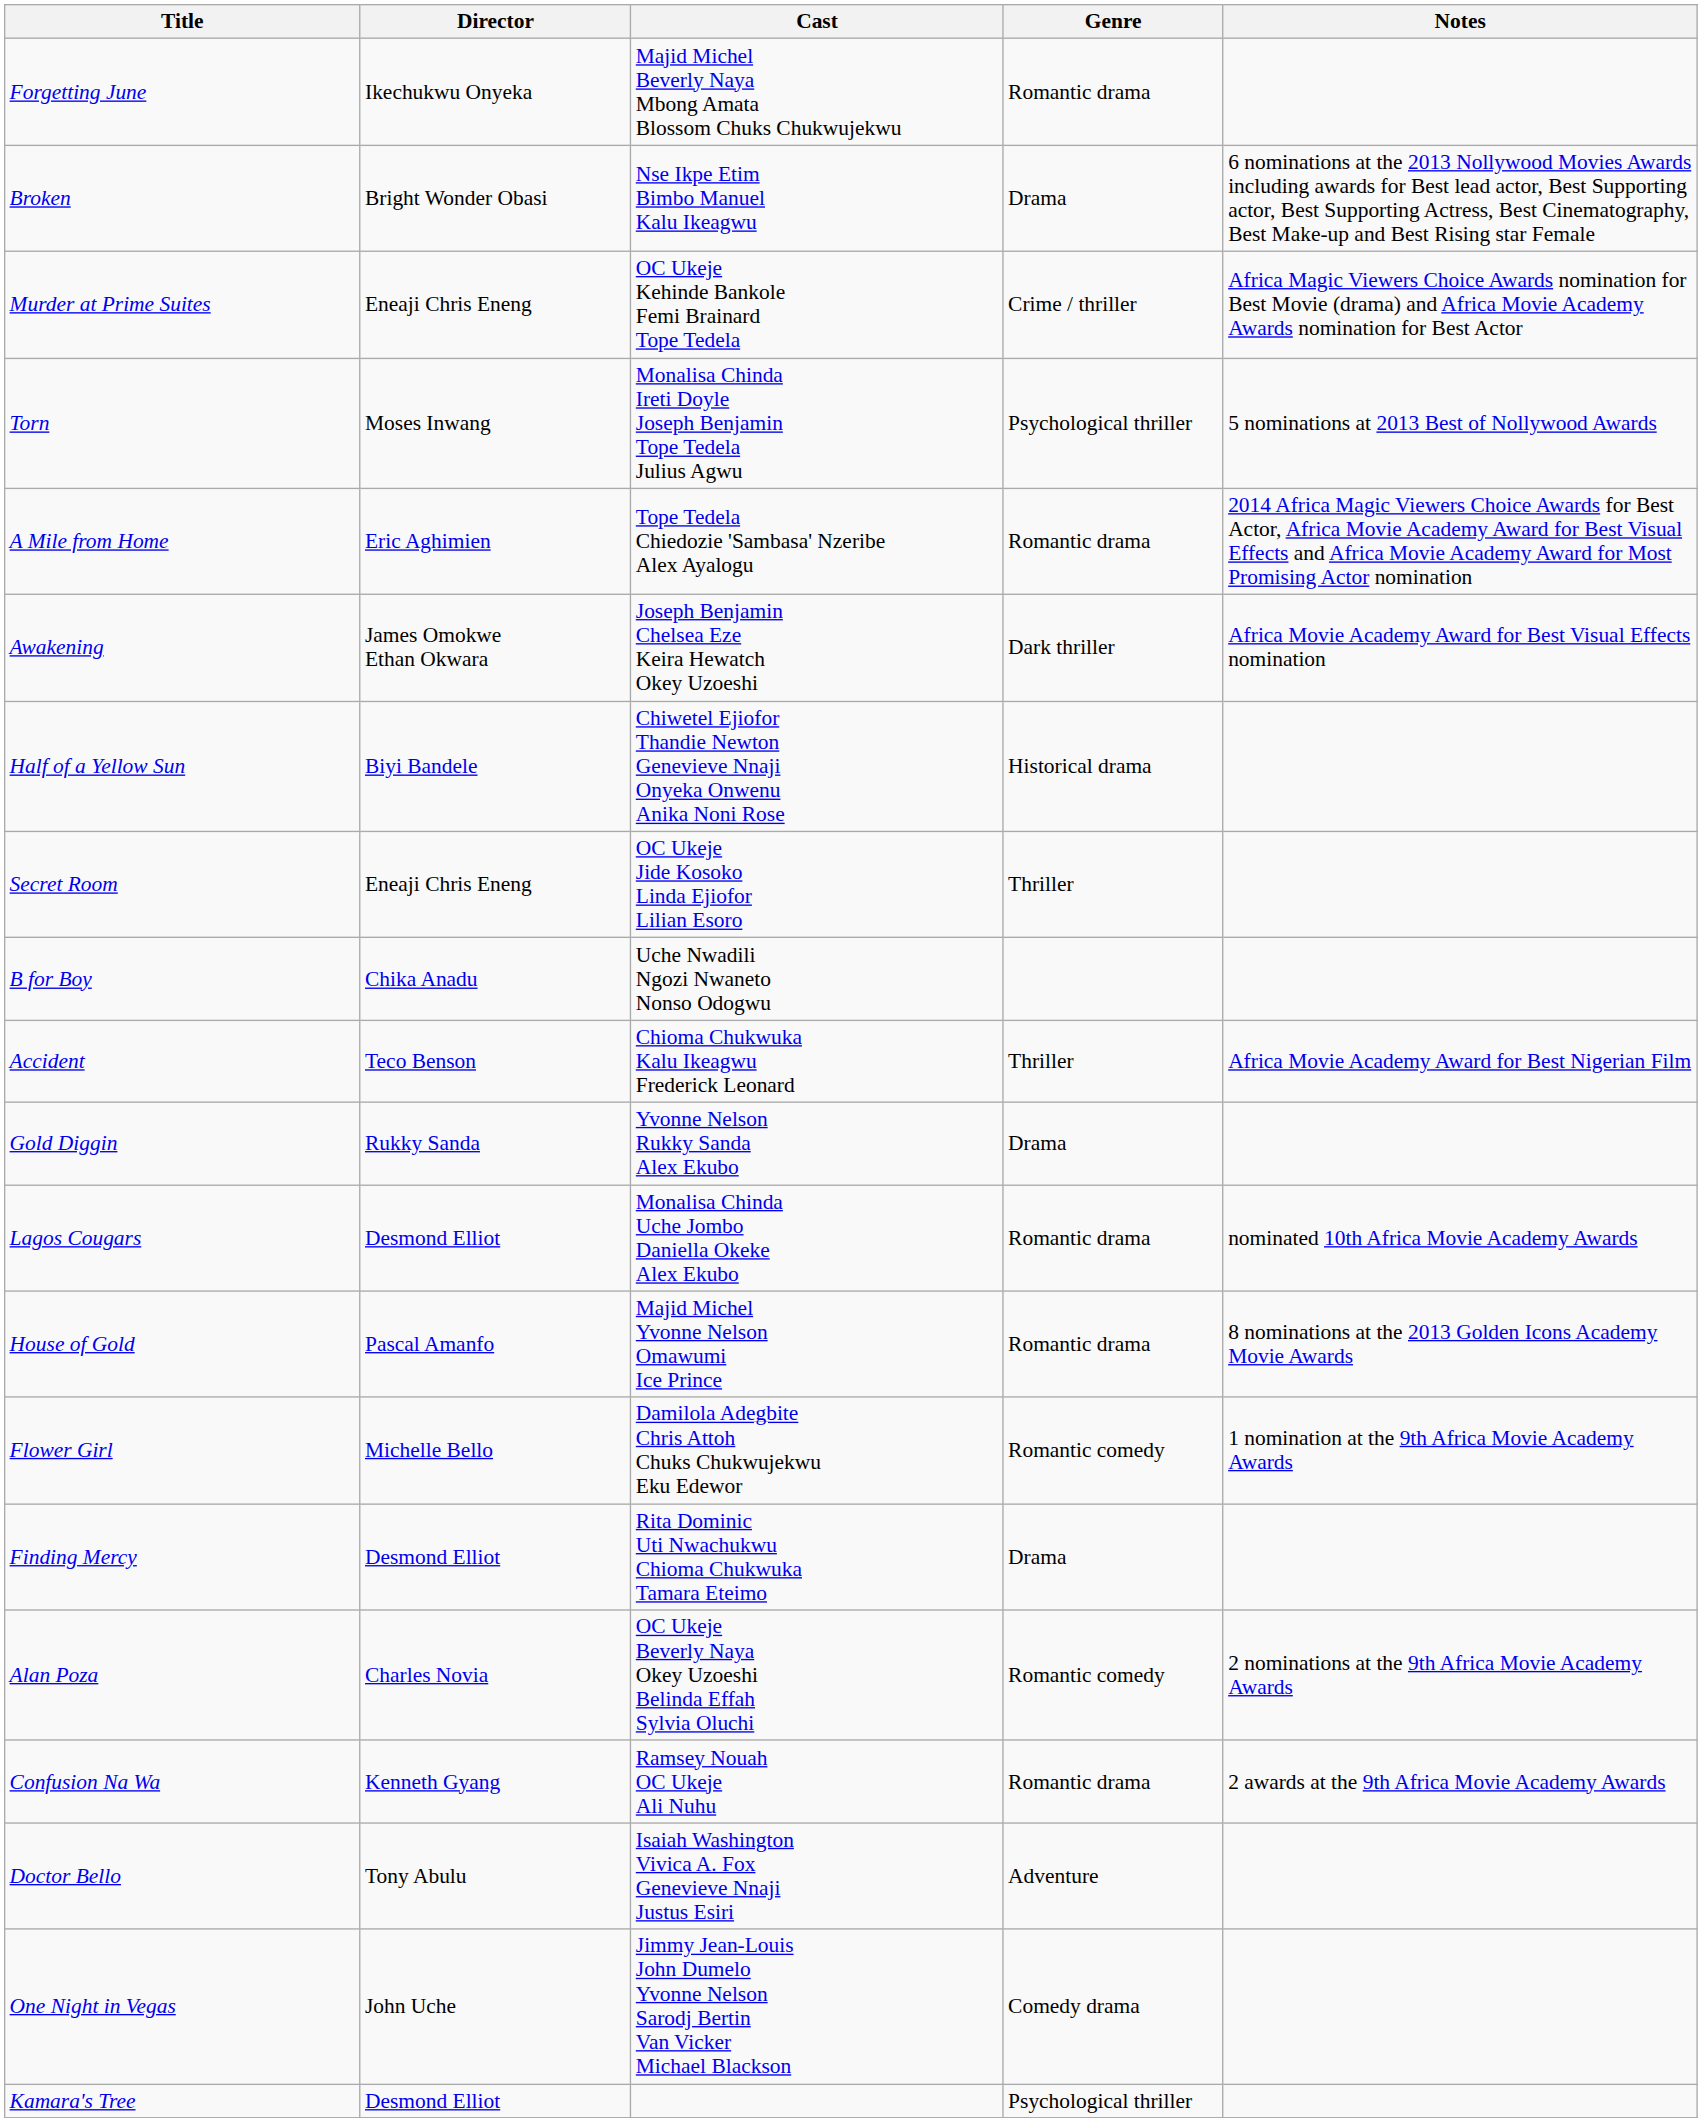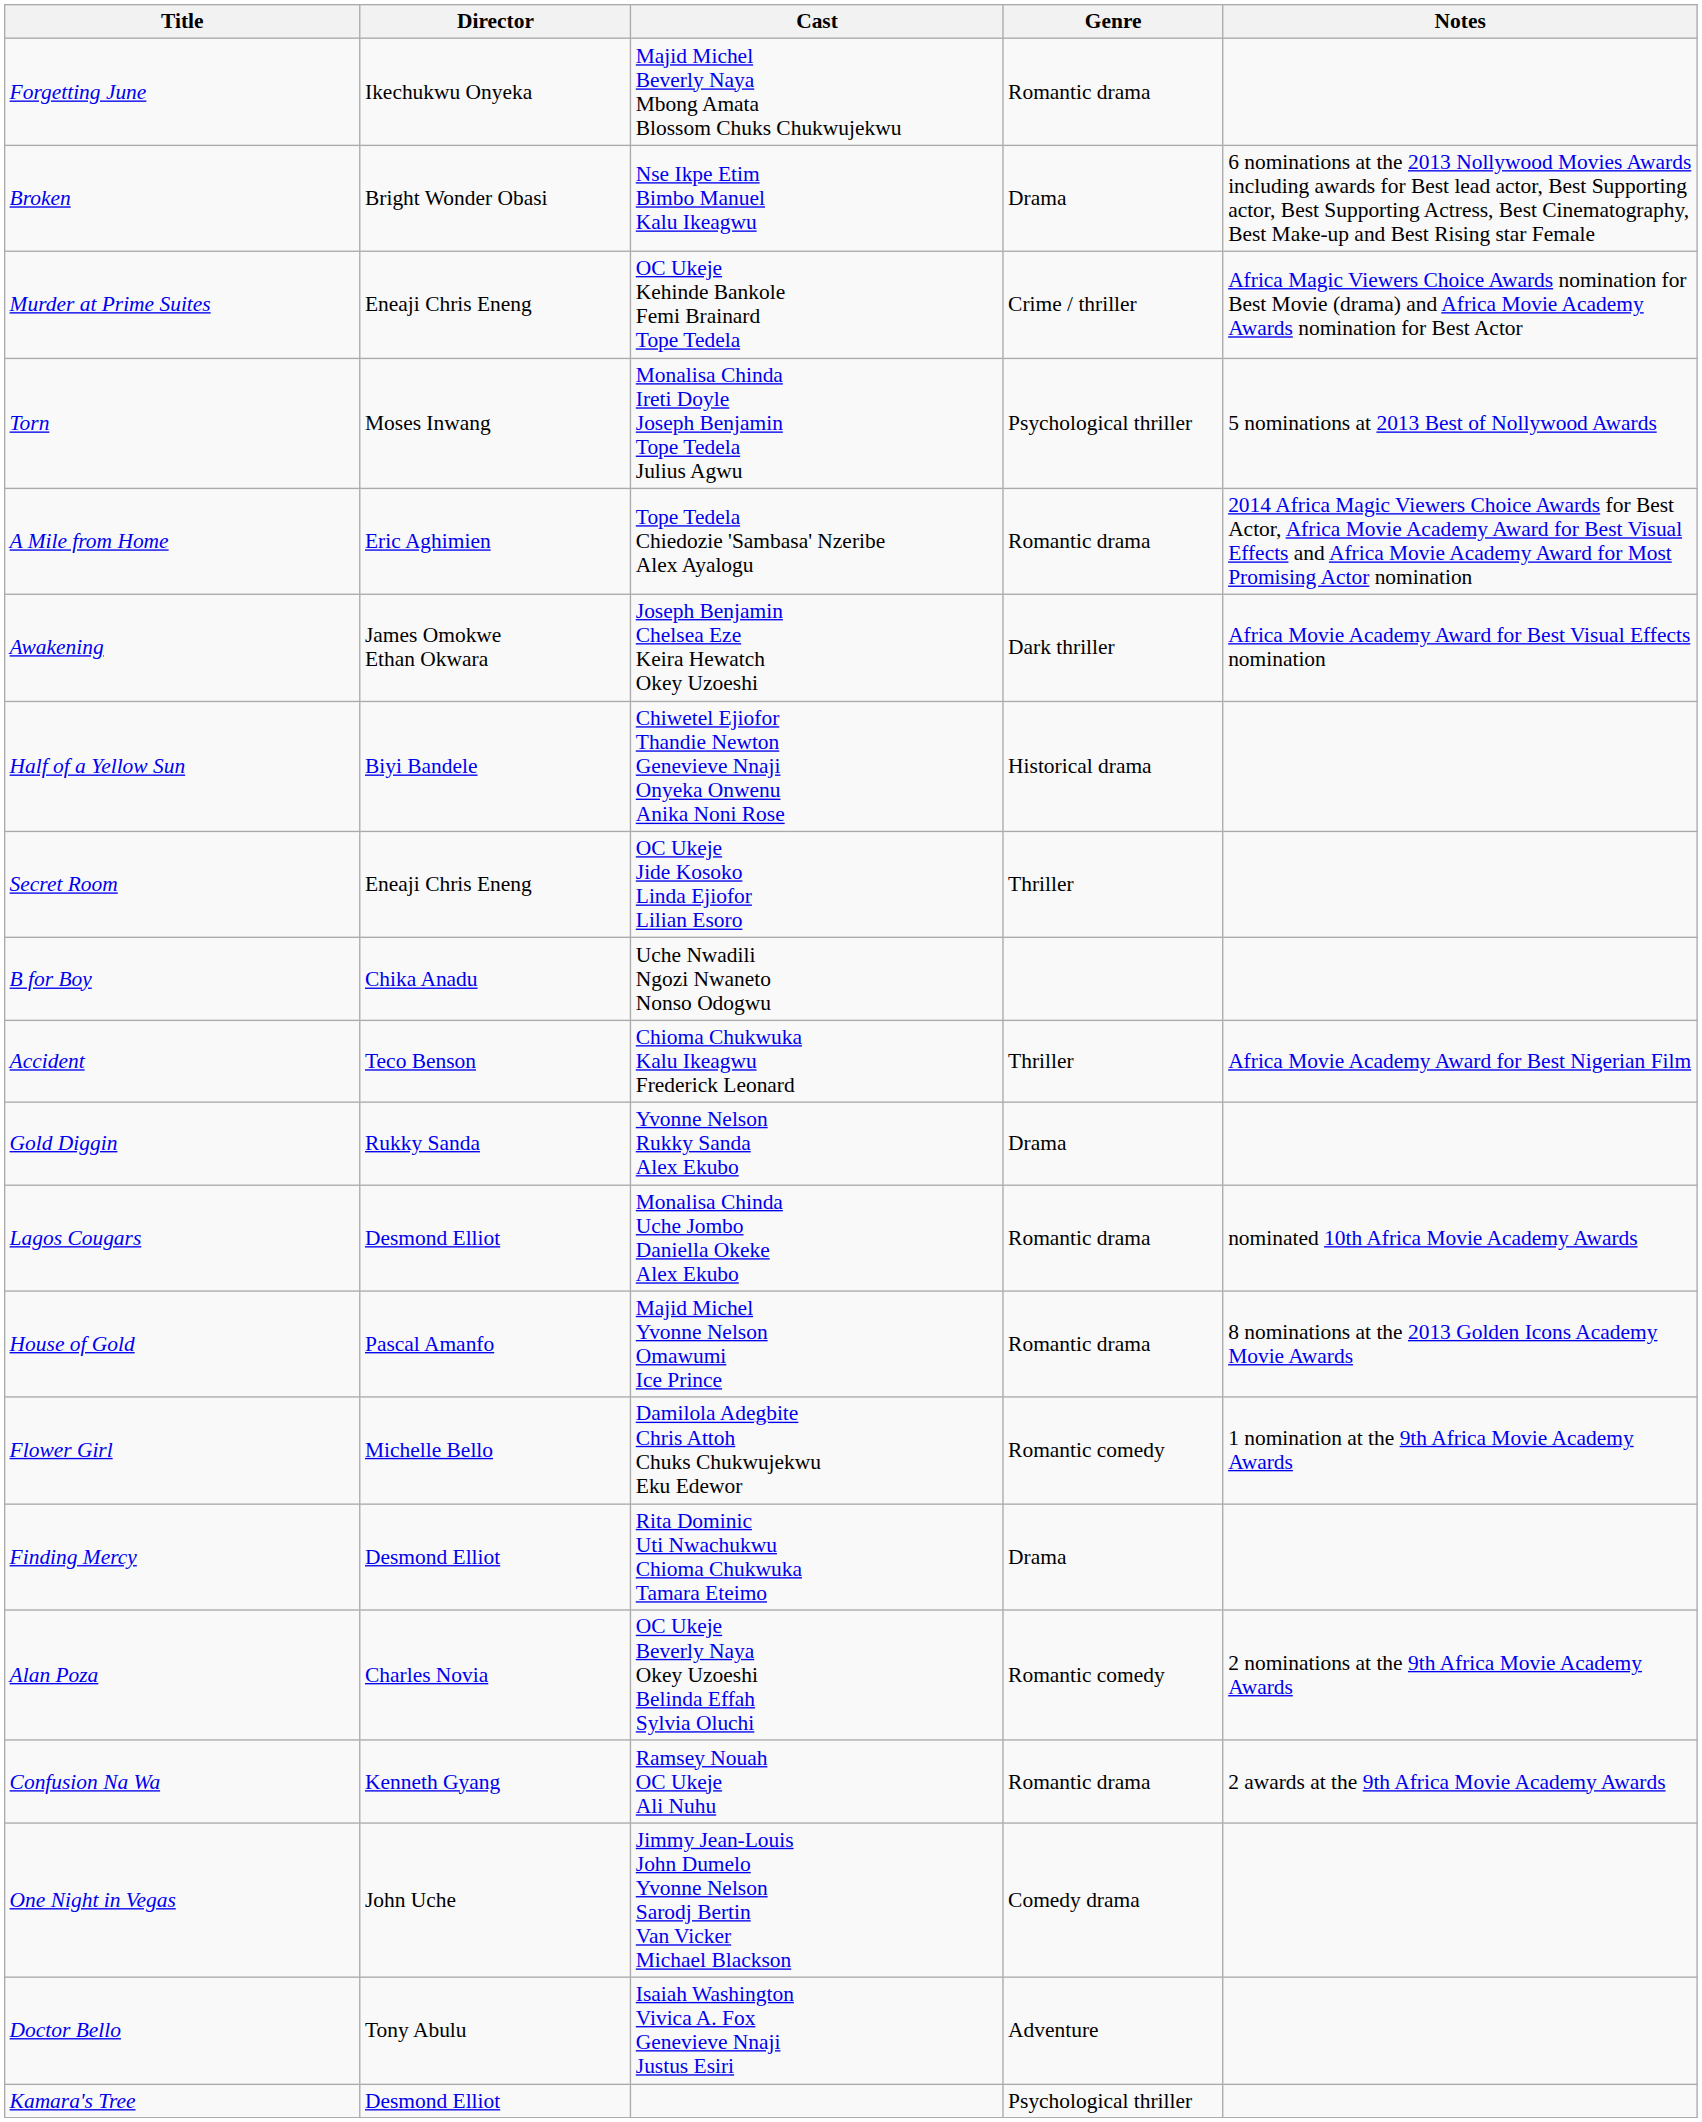 <table class="wikitable" width= "100%">
 <tr>
 <th width=21%>Title</th>
 <th width=16%>Director</th>
 <th width=22%>Cast</th>
 <th width=13%>Genre</th>
 <th width=28%>Notes</th>
 </tr>
 <tr>
 <td><em><a href='#'>Forgetting June</a></em></td>
 <td>Ikechukwu Onyeka</td>
 <td><a href='#'>Majid Michel</a><br><a href='#'>Beverly Naya</a><br>Mbong Amata <br>Blossom Chuks Chukwujekwu</td>
 <td>Romantic drama</td>
 <td></td>
 </tr>
 <tr>
 <td><em><a href='#'>Broken</a></em></td>
 <td>Bright Wonder Obasi</td>
 <td><a href='#'>Nse Ikpe Etim</a><br><a href='#'>Bimbo Manuel</a><br><a href='#'>Kalu Ikeagwu</a></td>
 <td>Drama</td>
 <td>6 nominations at the <a href='#'>2013 Nollywood Movies Awards</a> including awards for Best lead actor, Best Supporting actor, Best Supporting Actress, Best Cinematography, Best Make-up and Best Rising star Female</td>
 </tr>
 <tr>
 <td><em><a href='#'>Murder at Prime Suites</a></em></td>
 <td>Eneaji Chris Eneng</td>
 <td><a href='#'>OC Ukeje</a><br>Kehinde Bankole<br>Femi Brainard<br><a href='#'>Tope Tedela</a></td>
 <td>Crime / thriller</td>
 <td><a href='#'>Africa Magic Viewers Choice Awards</a> nomination for Best Movie (drama) and <a href='#'>Africa Movie Academy Awards</a> nomination for Best Actor</td>
 </tr>
 <tr>
 <td><em><a href='#'>Torn</a></em></td>
 <td>Moses Inwang</td>
 <td><a href='#'>Monalisa Chinda</a><br><a href='#'>Ireti Doyle</a><br><a href='#'>Joseph Benjamin</a> <br><a href='#'>Tope Tedela</a><br>Julius Agwu</td>
 <td>Psychological thriller</td>
 <td>5 nominations at <a href='#'>2013 Best of Nollywood Awards</a></td>
 </tr>
 <tr>
 <td><em><a href='#'>A Mile from Home</a></em></td>
 <td><a href='#'>Eric Aghimien</a></td>
 <td><a href='#'>Tope Tedela</a><br>Chiedozie 'Sambasa' Nzeribe<br>Alex Ayalogu</td>
 <td>Romantic drama</td>
 <td><a href='#'>2014 Africa Magic Viewers Choice Awards</a> for Best Actor, <a href='#'>Africa Movie Academy Award for Best Visual Effects</a> and <a href='#'>Africa Movie Academy Award for Most Promising Actor</a> nomination</td>
 </tr>
 <tr>
 <td><em><a href='#'>Awakening</a></em></td>
 <td>James Omokwe<br>Ethan Okwara</td>
 <td><a href='#'>Joseph Benjamin</a><br><a href='#'>Chelsea Eze</a><br>Keira Hewatch <br>Okey Uzoeshi</td>
 <td>Dark thriller</td>
 <td><a href='#'>Africa Movie Academy Award for Best Visual Effects</a> nomination</td>
 </tr>
 <tr>
 <td><em><a href='#'>Half of a Yellow Sun</a></em></td>
 <td><a href='#'>Biyi Bandele</a></td>
 <td><a href='#'>Chiwetel Ejiofor</a><br><a href='#'>Thandie Newton</a><br><a href='#'>Genevieve Nnaji</a><br><a href='#'>Onyeka Onwenu</a><br> <a href='#'>Anika Noni Rose</a></td>
 <td>Historical drama</td>
 <td></td>
 </tr>
 <tr>
 <td><em><a href='#'>Secret Room</a></em></td>
 <td>Eneaji Chris Eneng</td>
 <td><a href='#'>OC Ukeje</a><br><a href='#'>Jide Kosoko</a><br><a href='#'>Linda Ejiofor</a> <br><a href='#'>Lilian Esoro</a></td>
 <td>Thriller</td>
 <td></td>
 </tr>
 <tr>
 <td><em><a href='#'>B for Boy</a></em></td>
 <td><a href='#'>Chika Anadu</a></td>
 <td>Uche Nwadili<br>Ngozi Nwaneto<br>Nonso Odogwu</td>
 <td></td>
 <td></td>
 </tr>
 <tr>
 <td><em><a href='#'>Accident</a></em></td>
 <td><a href='#'>Teco Benson</a></td>
 <td><a href='#'>Chioma Chukwuka</a><br><a href='#'>Kalu Ikeagwu</a><br>Frederick Leonard</td>
 <td>Thriller</td>
 <td><a href='#'>Africa Movie Academy Award for Best Nigerian Film</a></td>
 </tr>
 <tr>
 <td><em><a href='#'>Gold Diggin</a></em></td>
 <td><a href='#'>Rukky Sanda</a></td>
 <td><a href='#'>Yvonne Nelson</a><br><a href='#'>Rukky Sanda</a><br><a href='#'>Alex Ekubo</a></td>
 <td>Drama</td>
 <td></td>
 </tr>
 <tr>
 <td><em><a href='#'>Lagos Cougars</a></em></td>
 <td><a href='#'>Desmond Elliot</a></td>
 <td><a href='#'>Monalisa Chinda</a><br><a href='#'>Uche Jombo</a><br><a href='#'>Daniella Okeke</a><br><a href='#'>Alex Ekubo</a></td>
 <td>Romantic drama</td>
 <td>nominated <a href='#'>10th Africa Movie Academy Awards</a></td>
 </tr>
 <tr>
 <td><em><a href='#'>House of Gold</a></em></td>
 <td><a href='#'>Pascal Amanfo</a></td>
 <td><a href='#'>Majid Michel</a><br><a href='#'>Yvonne Nelson</a><br><a href='#'>Omawumi</a><br><a href='#'>Ice Prince</a></td>
 <td>Romantic drama</td>
 <td>8 nominations at the <a href='#'>2013 Golden Icons Academy Movie Awards</a></td>
 </tr>
 <tr>
 <td><em><a href='#'>Flower Girl</a></em></td>
 <td><a href='#'>Michelle Bello</a></td>
 <td><a href='#'>Damilola Adegbite</a><br><a href='#'>Chris Attoh</a><br>Chuks Chukwujekwu<br>Eku Edewor</td>
 <td>Romantic comedy</td>
 <td>1 nomination at the <a href='#'>9th Africa Movie Academy Awards</a></td>
 </tr>
 <tr>
 <td><em><a href='#'>Finding Mercy</a></em></td>
 <td><a href='#'>Desmond Elliot</a></td>
 <td><a href='#'>Rita Dominic</a><br><a href='#'>Uti Nwachukwu</a><br><a href='#'>Chioma Chukwuka</a><br><a href='#'>Tamara Eteimo</a></td>
 <td>Drama</td>
 <td></td>
 </tr>
 <tr>
 <td><em><a href='#'>Alan Poza</a></em></td>
 <td><a href='#'>Charles Novia</a></td>
 <td><a href='#'>OC Ukeje</a><br><a href='#'>Beverly Naya</a><br>Okey Uzoeshi<br><a href='#'>Belinda Effah</a><br><a href='#'>Sylvia Oluchi</a></td>
 <td>Romantic comedy</td>
 <td>2 nominations at the <a href='#'>9th Africa Movie Academy Awards</a></td>
 </tr>
 <tr>
 <td><em><a href='#'>Confusion Na Wa</a></em></td>
 <td><a href='#'>Kenneth Gyang</a></td>
 <td><a href='#'>Ramsey Nouah</a><br><a href='#'>OC Ukeje</a><br><a href='#'>Ali Nuhu</a></td>
 <td>Romantic drama</td>
 <td>2 awards at the <a href='#'>9th Africa Movie Academy Awards</a></td>
 </tr>
 <tr>
+<td><em><a href='#'>One Night in Vegas</a></em></td>
+<td>John Uche</td>
+<td><a href='#'>Jimmy Jean-Louis</a><br><a href='#'>John Dumelo</a><br><a href='#'>Yvonne Nelson</a><br><a href='#'>Sarodj Bertin</a><br><a href='#'>Van Vicker</a><br><a href='#'>Michael Blackson</a></td>
+<td>Comedy drama</td>
+<td></td>
+</tr>
+<tr>
 <td><em><a href='#'>Doctor Bello</a></em></td>
 <td>Tony Abulu</td>
 <td><a href='#'>Isaiah Washington</a><br><a href='#'>Vivica A. Fox</a><br><a href='#'>Genevieve Nnaji</a><br><a href='#'>Justus Esiri</a></td>
 <td>Adventure</td>
-<td></td>
-</tr>
-<tr>
-<td><em><a href='#'>One Night in Vegas</a></em></td>
-<td>John Uche</td>
-<td><a href='#'>Jimmy Jean-Louis</a><br><a href='#'>John Dumelo</a><br><a href='#'>Yvonne Nelson</a><br><a href='#'>Sarodj Bertin</a><br><a href='#'>Van Vicker</a><br><a href='#'>Michael Blackson</a></td>
-<td>Comedy drama</td>
 <td></td>
 </tr>
 <tr>
 <td><em><a href='#'>Kamara's Tree</a></em></td>
 <td><a href='#'>Desmond Elliot</a></td>
 <td></td>
 <td>Psychological thriller</td>
 <td></td>
 </tr>
 <tr>
 </tr>
 </table>
